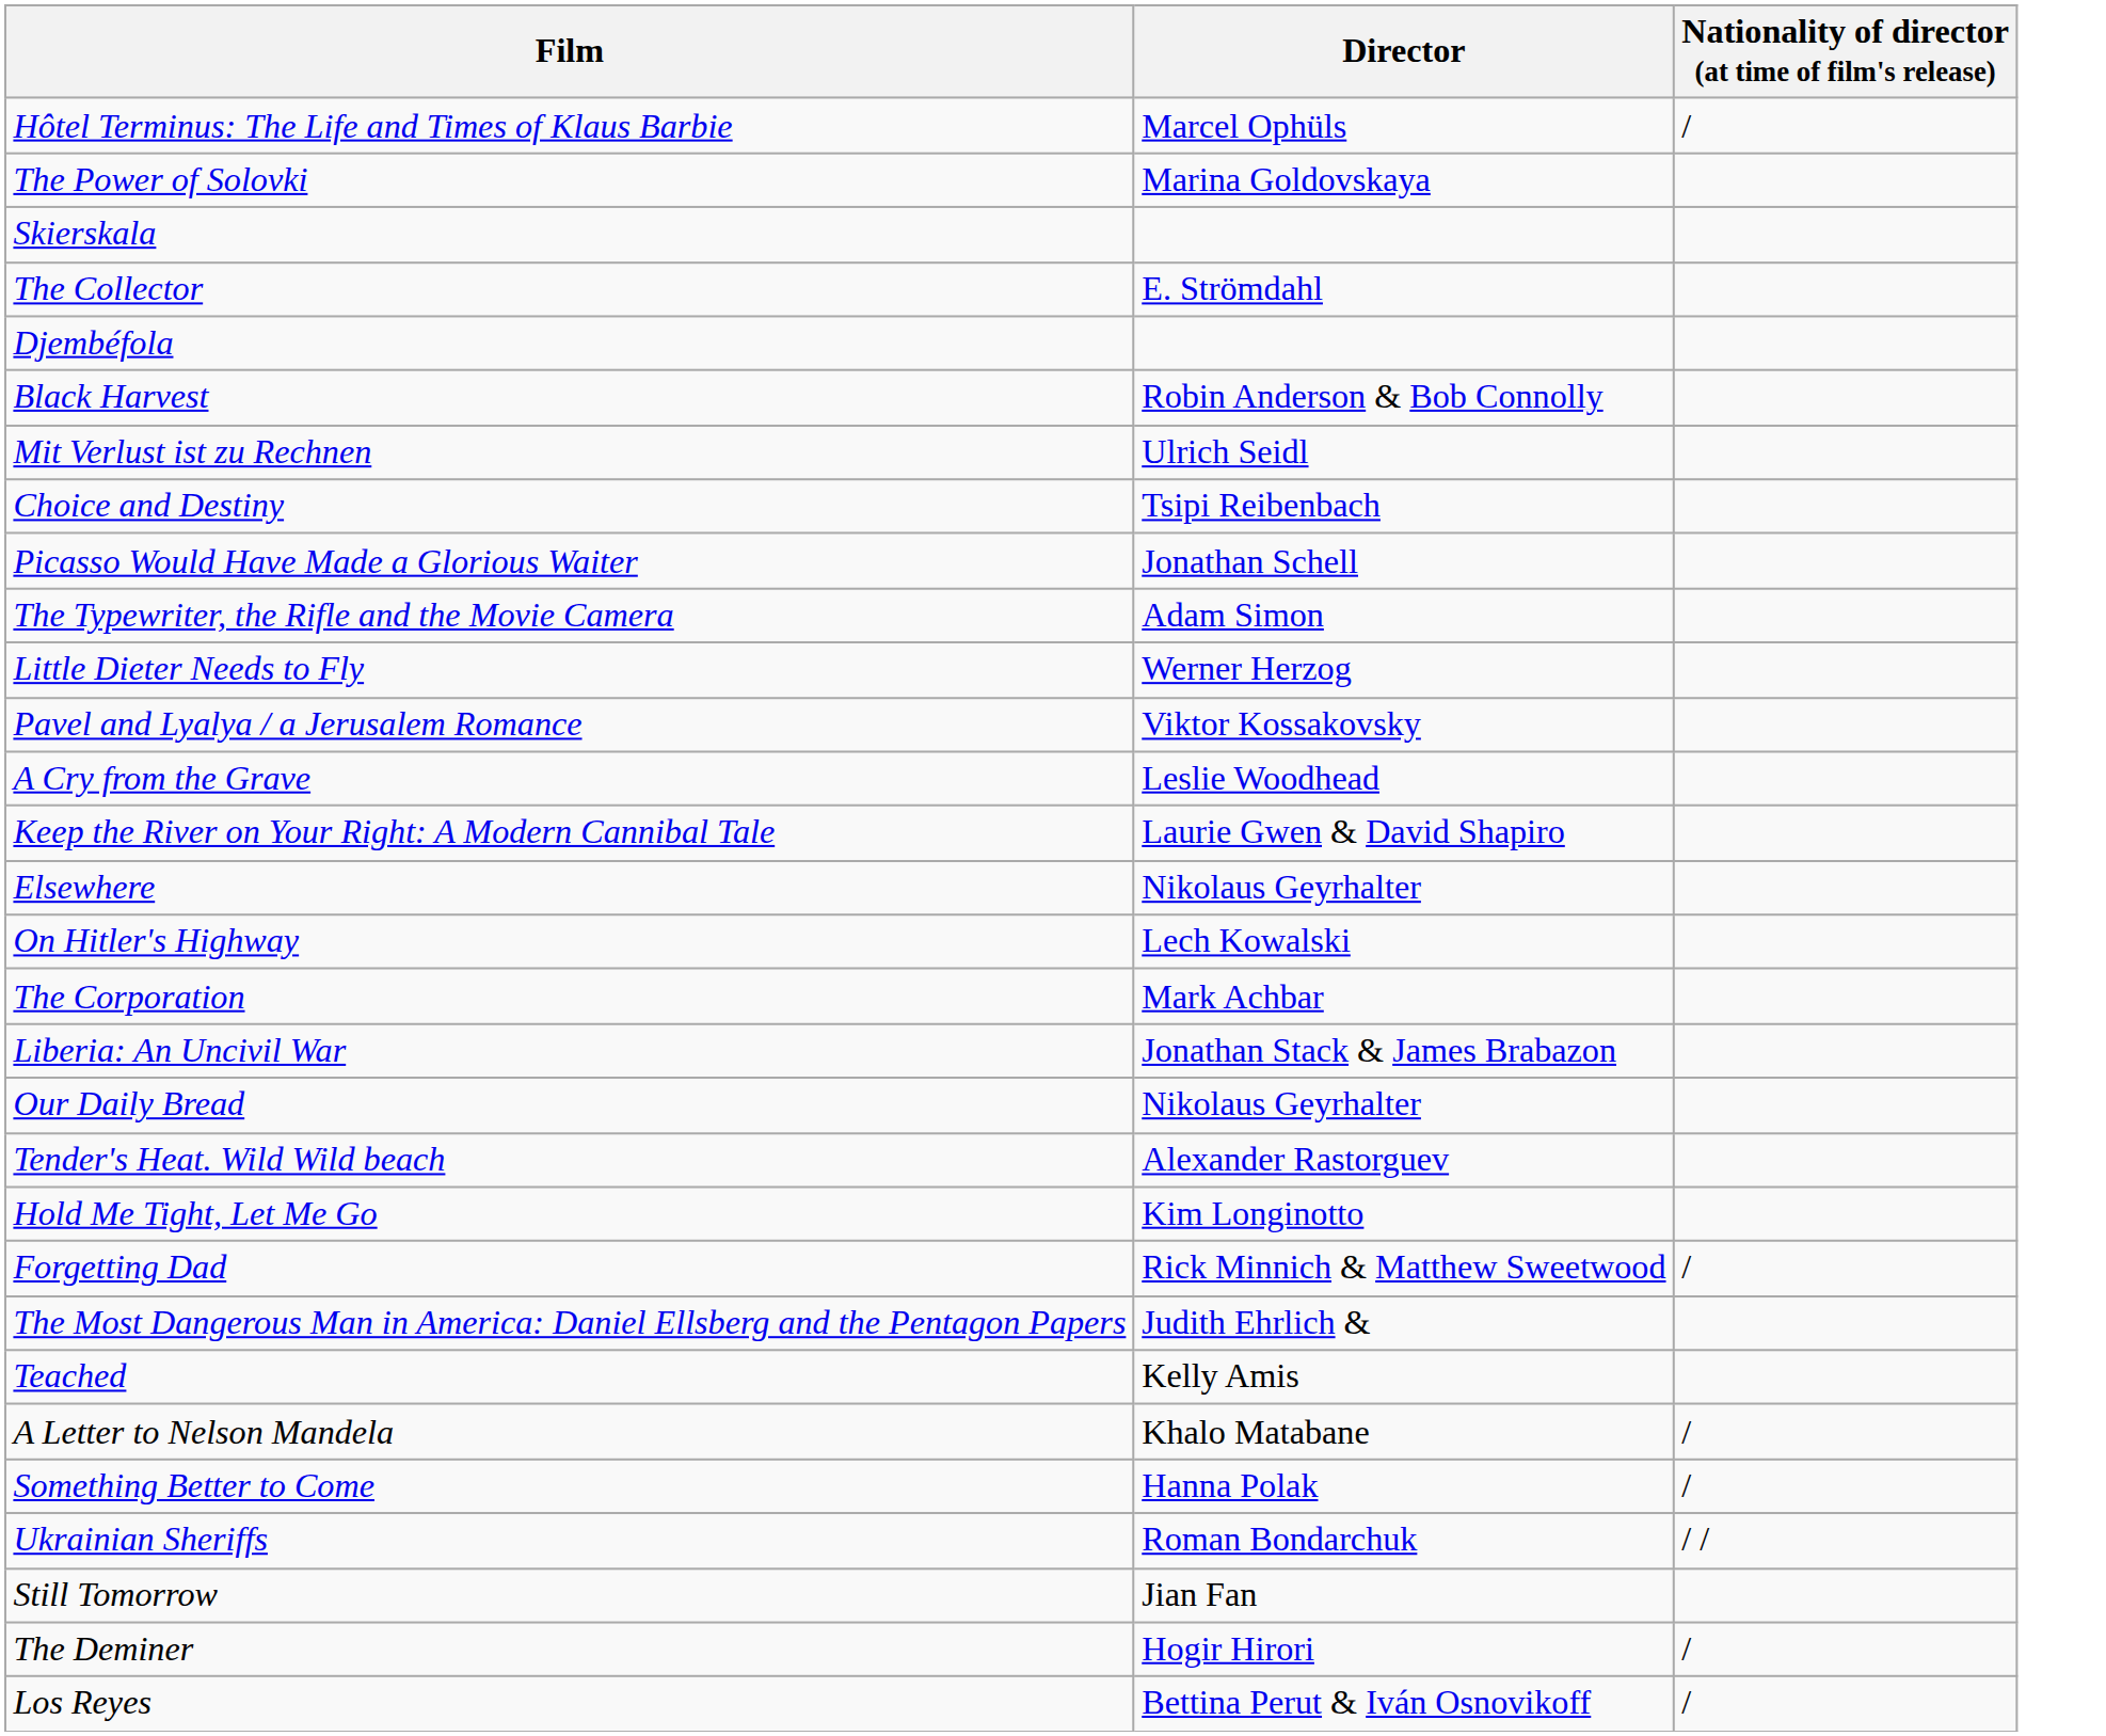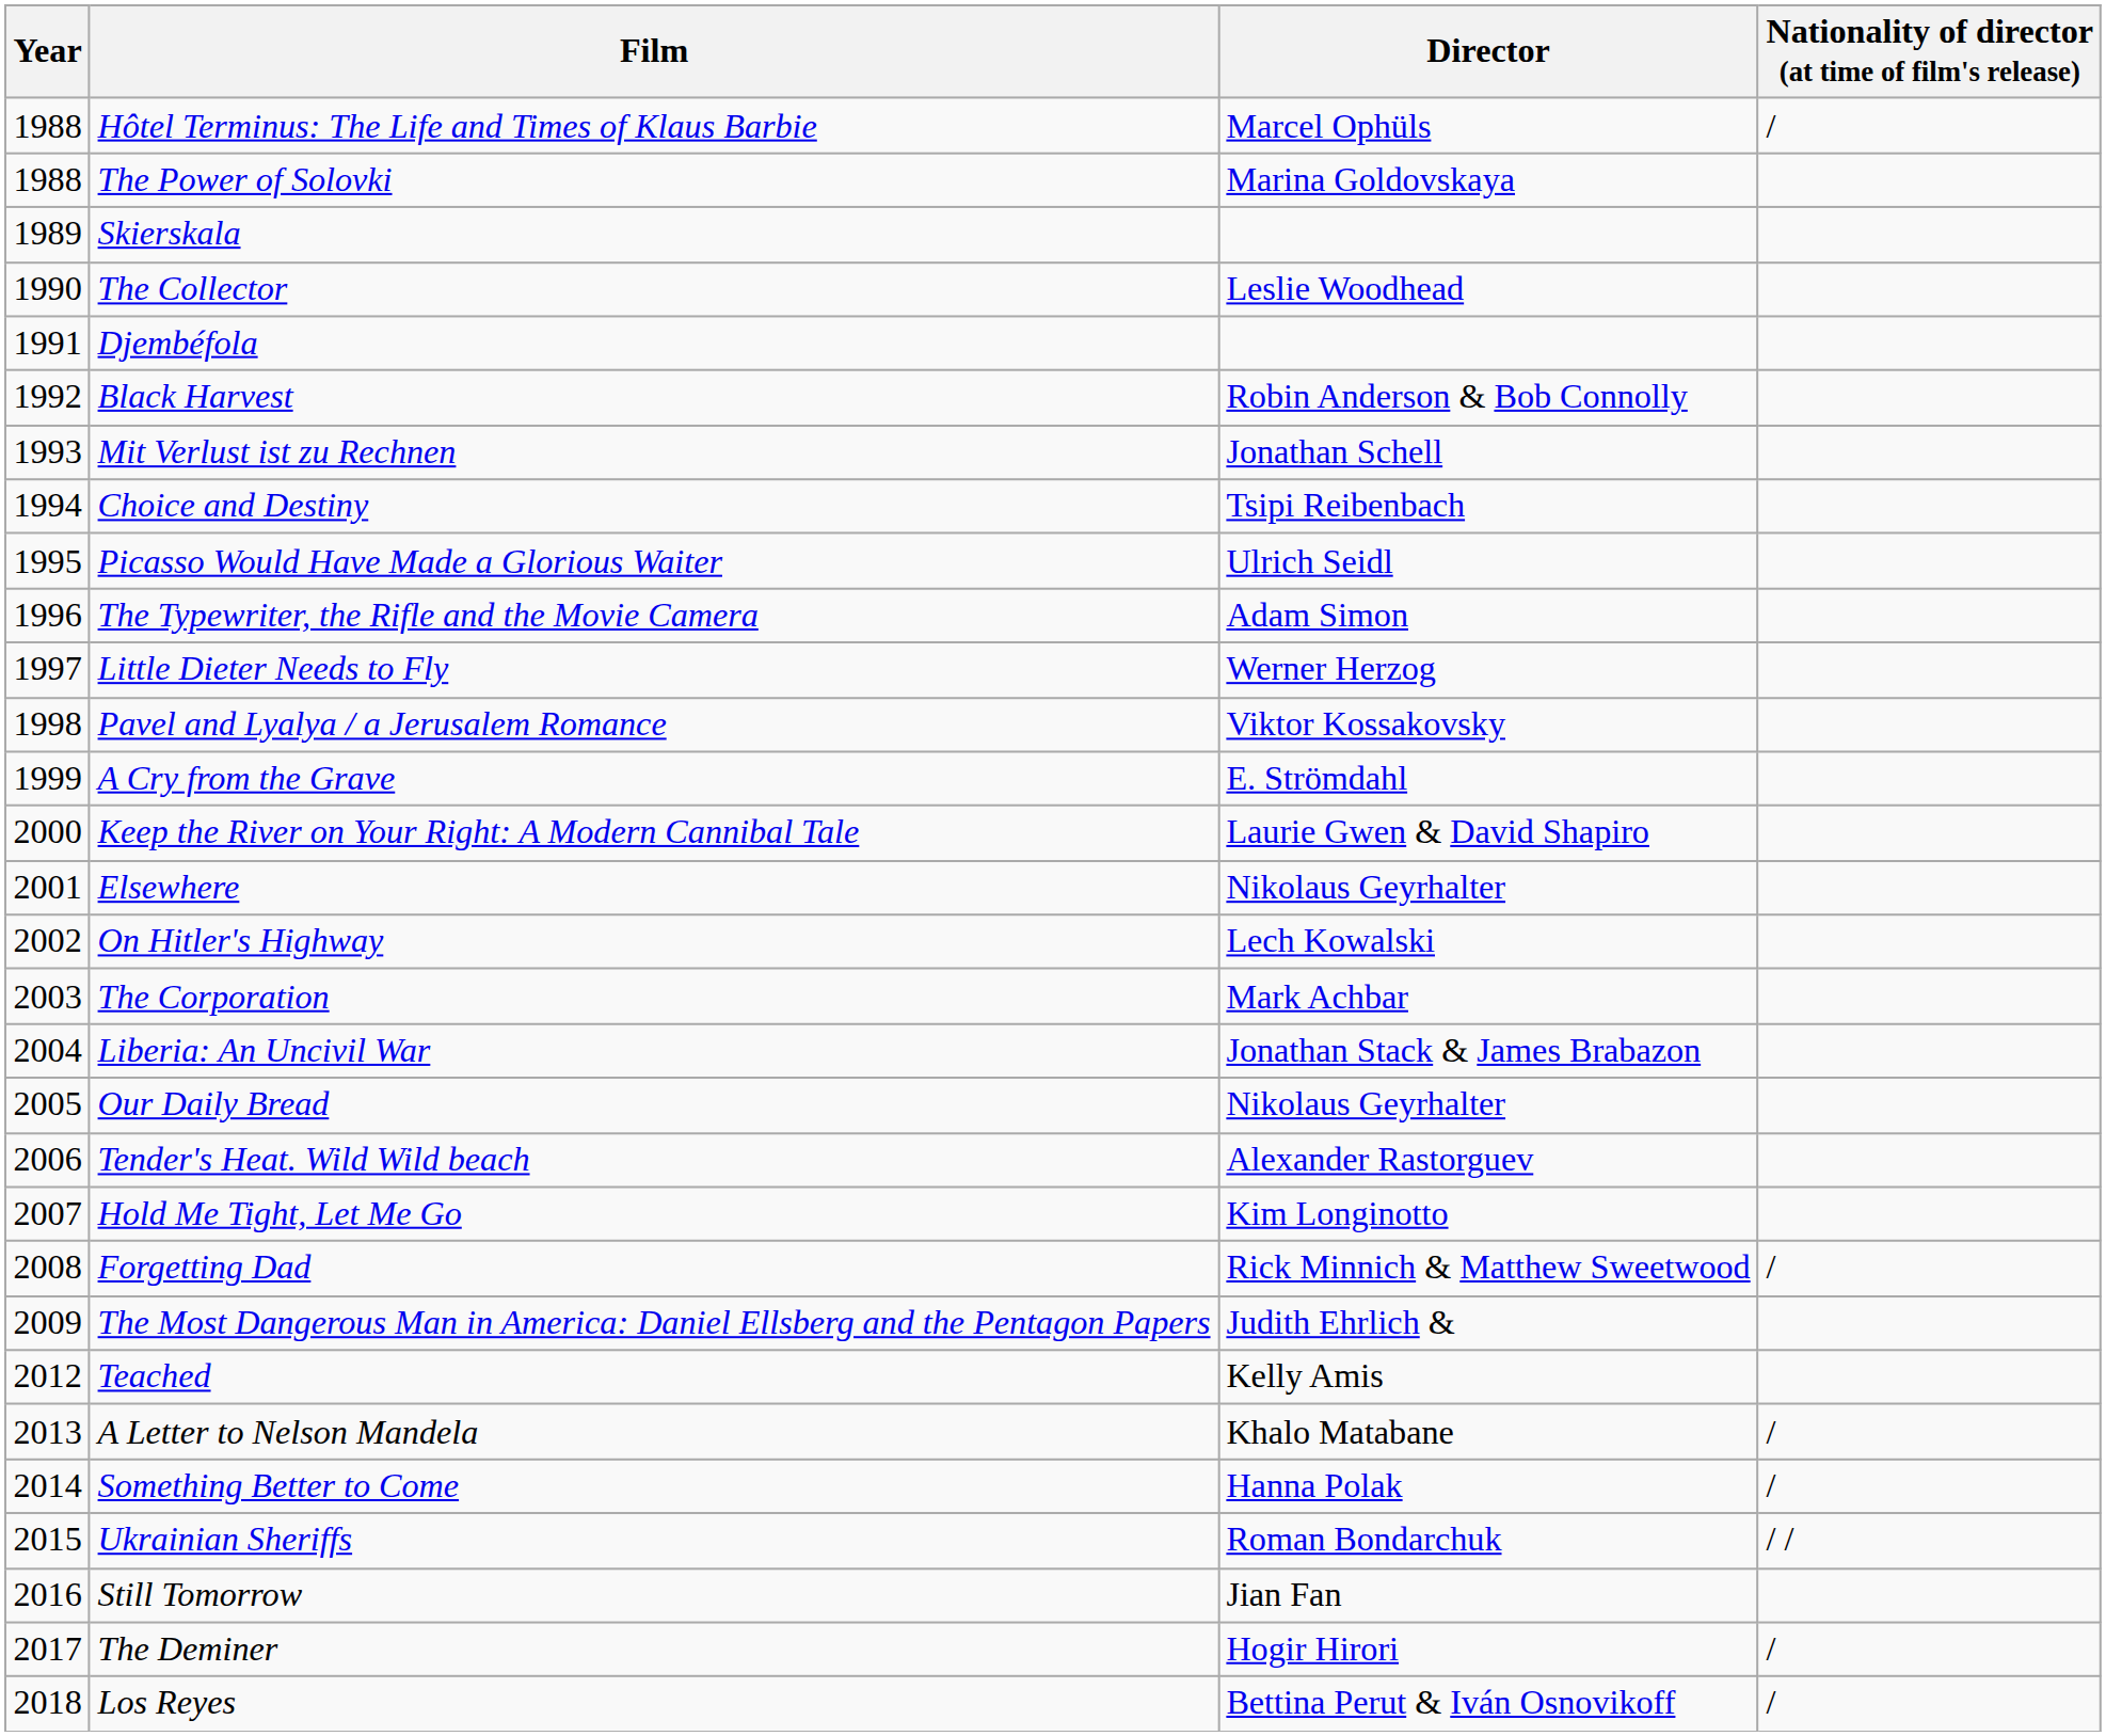 <table class="wikitable">
 <tr>
+<th>Year</th>
 <th>Film</th>
 <th>Director</th>
 <th>Nationality of director<br><small>(at time of film's release)</small></th>
 </tr>
 <tr>
+<td>1988</td>
 <td><em><a href='#'>Hôtel Terminus: The Life and Times of Klaus Barbie</a></em></td>
 <td><a href='#'>Marcel Ophüls</a></td>
 <td> / </td>
 </tr>
 <tr>
+<td>1988</td>
 <td><em><a href='#'>The Power of Solovki</a></em></td>
 <td><a href='#'>Marina Goldovskaya</a></td>
 <td></td>
 </tr>
 <tr>
+<td>1989</td>
 <td><em><a href='#'>Skierskala</a></em></td>
 <td></td>
 <td></td>
 </tr>
 <tr>
+<td>1990</td>
 <td><em><a href='#'>The Collector</a></em></td>
-<td><a href='#'>E. Strömdahl</a></td>
+<td><a href='#'>Leslie Woodhead</a></td>
 <td></td>
 </tr>
 <tr>
+<td>1991</td>
 <td><em><a href='#'>Djembéfola</a></em></td>
 <td></td>
 <td></td>
 </tr>
 <tr>
+<td>1992</td>
 <td><em><a href='#'>Black Harvest</a></em></td>
 <td><a href='#'>Robin Anderson</a> & <a href='#'>Bob Connolly</a></td>
 <td></td>
 </tr>
 <tr>
+<td>1993</td>
 <td><em><a href='#'>Mit Verlust ist zu Rechnen</a></em></td>
-<td><a href='#'>Ulrich Seidl</a></td>
+<td><a href='#'>Jonathan Schell</a></td>
 <td></td>
 </tr>
 <tr>
+<td>1994</td>
 <td><em><a href='#'>Choice and Destiny</a></em></td>
 <td><a href='#'>Tsipi Reibenbach</a></td>
 <td></td>
 </tr>
 <tr>
+<td>1995</td>
 <td><em><a href='#'>Picasso Would Have Made a Glorious Waiter</a></em></td>
-<td><a href='#'>Jonathan Schell</a></td>
+<td><a href='#'>Ulrich Seidl</a></td>
 <td></td>
 </tr>
 <tr>
+<td>1996</td>
 <td><em><a href='#'>The Typewriter, the Rifle and the Movie Camera</a></em></td>
 <td><a href='#'>Adam Simon</a></td>
 <td></td>
 </tr>
 <tr>
+<td>1997</td>
 <td><em><a href='#'>Little Dieter Needs to Fly</a></em></td>
 <td><a href='#'>Werner Herzog</a></td>
 <td></td>
 </tr>
 <tr>
+<td>1998</td>
 <td><em><a href='#'>Pavel and Lyalya / a Jerusalem Romance</a></em></td>
 <td><a href='#'>Viktor Kossakovsky</a></td>
 <td></td>
 </tr>
 <tr>
+<td>1999</td>
 <td><em><a href='#'>A Cry from the Grave</a></em></td>
-<td><a href='#'>Leslie Woodhead</a></td>
+<td><a href='#'>E. Strömdahl</a></td>
 <td></td>
 </tr>
 <tr>
+<td>2000</td>
 <td><em><a href='#'>Keep the River on Your Right: A Modern Cannibal Tale</a></em></td>
 <td><a href='#'>Laurie Gwen</a> & <a href='#'>David Shapiro</a></td>
 <td></td>
 </tr>
 <tr>
+<td>2001</td>
 <td><em><a href='#'>Elsewhere</a></em></td>
 <td><a href='#'>Nikolaus Geyrhalter</a></td>
 <td></td>
 </tr>
 <tr>
+<td>2002</td>
 <td><em><a href='#'>On Hitler's Highway</a></em></td>
 <td><a href='#'>Lech Kowalski</a></td>
 <td></td>
 </tr>
 <tr>
+<td>2003</td>
 <td><em><a href='#'>The Corporation</a></em></td>
 <td><a href='#'>Mark Achbar</a></td>
 <td></td>
 </tr>
 <tr>
+<td>2004</td>
 <td><em><a href='#'>Liberia: An Uncivil War</a></em></td>
 <td><a href='#'>Jonathan Stack</a> & <a href='#'>James Brabazon</a></td>
 <td></td>
 </tr>
 <tr>
+<td>2005</td>
 <td><em><a href='#'>Our Daily Bread</a></em></td>
 <td><a href='#'>Nikolaus Geyrhalter</a></td>
 <td></td>
 </tr>
 <tr>
+<td>2006</td>
 <td><em><a href='#'>Tender's Heat. Wild Wild beach</a></em></td>
 <td><a href='#'>Alexander Rastorguev</a></td>
 <td></td>
 </tr>
 <tr>
+<td>2007</td>
 <td><em><a href='#'>Hold Me Tight, Let Me Go</a></em></td>
 <td><a href='#'>Kim Longinotto</a></td>
 <td></td>
 </tr>
 <tr>
+<td>2008</td>
 <td><em><a href='#'>Forgetting Dad</a></em></td>
 <td><a href='#'>Rick Minnich</a> & <a href='#'>Matthew Sweetwood</a></td>
 <td> / </td>
 </tr>
 <tr>
+<td>2009</td>
 <td><em><a href='#'>The Most Dangerous Man in America: Daniel Ellsberg and the Pentagon Papers</a></em></td>
 <td><a href='#'>Judith Ehrlich</a> & </td>
 <td></td>
 </tr>
 <tr>
+<td>2012</td>
 <td><em><a href='#'>Teached</a></em></td>
 <td>Kelly Amis</td>
 <td></td>
 </tr>
 <tr>
+<td>2013</td>
 <td><em>A Letter to Nelson Mandela</em></td>
 <td>Khalo Matabane</td>
 <td> / </td>
 </tr>
 <tr>
+<td>2014</td>
 <td><em><a href='#'>Something Better to Come</a></em></td>
 <td><a href='#'>Hanna Polak</a></td>
 <td> / </td>
 </tr>
 <tr>
+<td>2015</td>
 <td><em><a href='#'>Ukrainian Sheriffs</a></em></td>
 <td><a href='#'>Roman Bondarchuk</a></td>
 <td> /  / </td>
 </tr>
 <tr>
+<td>2016</td>
 <td><em>Still Tomorrow</em></td>
 <td>Jian Fan</td>
 <td></td>
 </tr>
 <tr>
+<td>2017</td>
 <td><em>The Deminer</em></td>
 <td><a href='#'>Hogir Hirori</a></td>
 <td> / </td>
 </tr>
 <tr>
+<td>2018</td>
 <td><em>Los Reyes</em></td>
 <td><a href='#'>Bettina Perut</a> & <a href='#'>Iván Osnovikoff</a></td>
 <td> / </td>
 </tr>
 </table>
